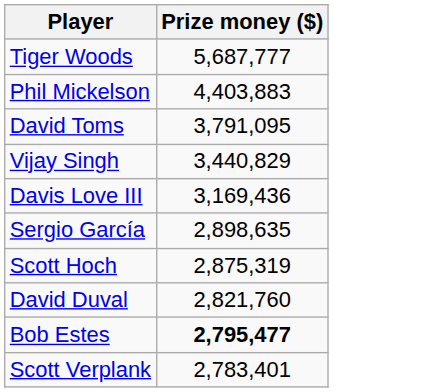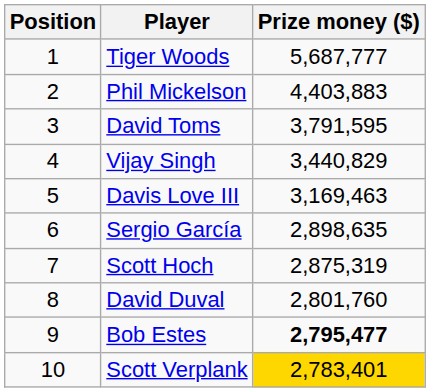 <table class="wikitable">
 <tr>
+<th>Position</th>
 <th>Player</th>
 <th>Prize money ($)</th>
 </tr>
 <tr>
+<td align=center>1</td>
 <td> <a href='#'>Tiger Woods</a></td>
 <td align=center>5,687,777</td>
 </tr>
 <tr>
+<td align=center>2</td>
 <td> <a href='#'>Phil Mickelson</a></td>
 <td align=center>4,403,883</td>
 </tr>
 <tr>
+<td align=center>3</td>
 <td> <a href='#'>David Toms</a></td>
-<td align=center>3,791,095</td>
+<td align=center>3,791,595</td>
 </tr>
 <tr>
+<td align=center>4</td>
 <td> <a href='#'>Vijay Singh</a></td>
 <td align=center>3,440,829</td>
 </tr>
 <tr>
+<td align=center>5</td>
 <td> <a href='#'>Davis Love III</a></td>
-<td align=center>3,169,436</td>
+<td align=center>3,169,463</td>
 </tr>
 <tr>
+<td align=center>6</td>
 <td> <a href='#'>Sergio García</a></td>
 <td align=center>2,898,635</td>
 </tr>
 <tr>
+<td align=center>7</td>
 <td> <a href='#'>Scott Hoch</a></td>
 <td align=center>2,875,319</td>
 </tr>
 <tr>
+<td align=center>8</td>
 <td> <a href='#'>David Duval</a></td>
-<td align=center>2,821,760</td>
+<td align=center>2,801,760</td>
 </tr>
 <tr>
+<td align=center>9</td>
 <td> <a href='#'>Bob Estes</a></td>
 <td align=center><strong>2,795,477</strong></td>
 </tr>
 <tr>
+<td align=center>10</td>
 <td> <a href='#'>Scott Verplank</a></td>
-<td align=center>2,783,401</td>
+<td align=center style="background: gold;">2,783,401</td>
 </tr>
 </table>
